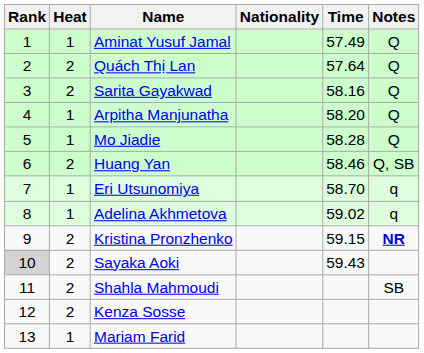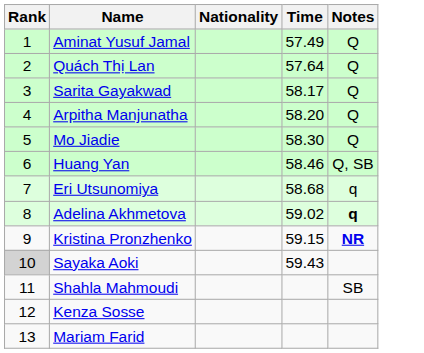 <table class="wikitable sortable" style="text-align:center; font-size:95%">
 <tr>
 <th>Rank</th>
-<th>Heat</th>
 <th>Name</th>
 <th>Nationality</th>
 <th>Time</th>
 <th>Notes</th>
 </tr>
 <tr bgcolor=ccffcc>
-<td>1</td>
 <td>1</td>
 <td align=left><a href='#'>Aminat Yusuf Jamal</a></td>
 <td align=left></td>
 <td>57.49</td>
 <td>Q</td>
 </tr>
 <tr bgcolor=ccffcc>
 <td>2</td>
-<td>2</td>
 <td align=left><a href='#'>Quách Thị Lan</a></td>
 <td align=left></td>
 <td>57.64</td>
 <td>Q</td>
 </tr>
 <tr bgcolor=ccffcc>
 <td>3</td>
-<td>2</td>
 <td align=left><a href='#'>Sarita Gayakwad</a></td>
 <td align=left></td>
-<td>58.16</td>
+<td>58.17</td>
 <td>Q</td>
 </tr>
 <tr bgcolor=ccffcc>
 <td>4</td>
-<td>1</td>
 <td align=left><a href='#'>Arpitha Manjunatha</a></td>
 <td align=left></td>
 <td>58.20</td>
 <td>Q</td>
 </tr>
 <tr bgcolor=ccffcc>
 <td>5</td>
-<td>1</td>
 <td align=left><a href='#'>Mo Jiadie</a></td>
 <td align=left></td>
-<td>58.28</td>
+<td>58.30</td>
 <td>Q</td>
 </tr>
 <tr bgcolor=ccffcc>
 <td>6</td>
-<td>2</td>
 <td align=left><a href='#'>Huang Yan</a></td>
 <td align=left></td>
 <td>58.46</td>
 <td>Q, SB</td>
 </tr>
 <tr bgcolor=ddffdd>
 <td>7</td>
-<td>1</td>
 <td align=left><a href='#'>Eri Utsunomiya</a></td>
 <td align=left></td>
-<td>58.70</td>
+<td>58.68</td>
 <td>q</td>
 </tr>
 <tr bgcolor=ddffdd>
 <td>8</td>
-<td>1</td>
 <td align=left><a href='#'>Adelina Akhmetova</a></td>
 <td align=left></td>
 <td>59.02</td>
-<td>q</td>
+<td><strong>q</strong></td>
 </tr>
 <tr>
 <td>9</td>
-<td>2</td>
 <td align=left><a href='#'>Kristina Pronzhenko</a></td>
 <td align=left></td>
 <td>59.15</td>
 <td><strong><a href='#'>NR</a></strong></td>
 </tr>
 <tr>
 <td style="background: lightgrey;">10</td>
-<td>2</td>
 <td align=left><a href='#'>Sayaka Aoki</a></td>
 <td align=left></td>
 <td>59.43</td>
 <td></td>
 </tr>
 <tr>
 <td>11</td>
-<td>2</td>
 <td align=left><a href='#'>Shahla Mahmoudi</a></td>
 <td align=left></td>
 <td></td>
 <td>SB</td>
 </tr>
 <tr>
 <td>12</td>
-<td>2</td>
 <td align=left><a href='#'>Kenza Sosse</a></td>
 <td align=left></td>
 <td></td>
 <td></td>
 </tr>
 <tr>
 <td>13</td>
-<td>1</td>
 <td align=left><a href='#'>Mariam Farid</a></td>
 <td align=left></td>
 <td></td>
 <td></td>
 </tr>
 </table>
